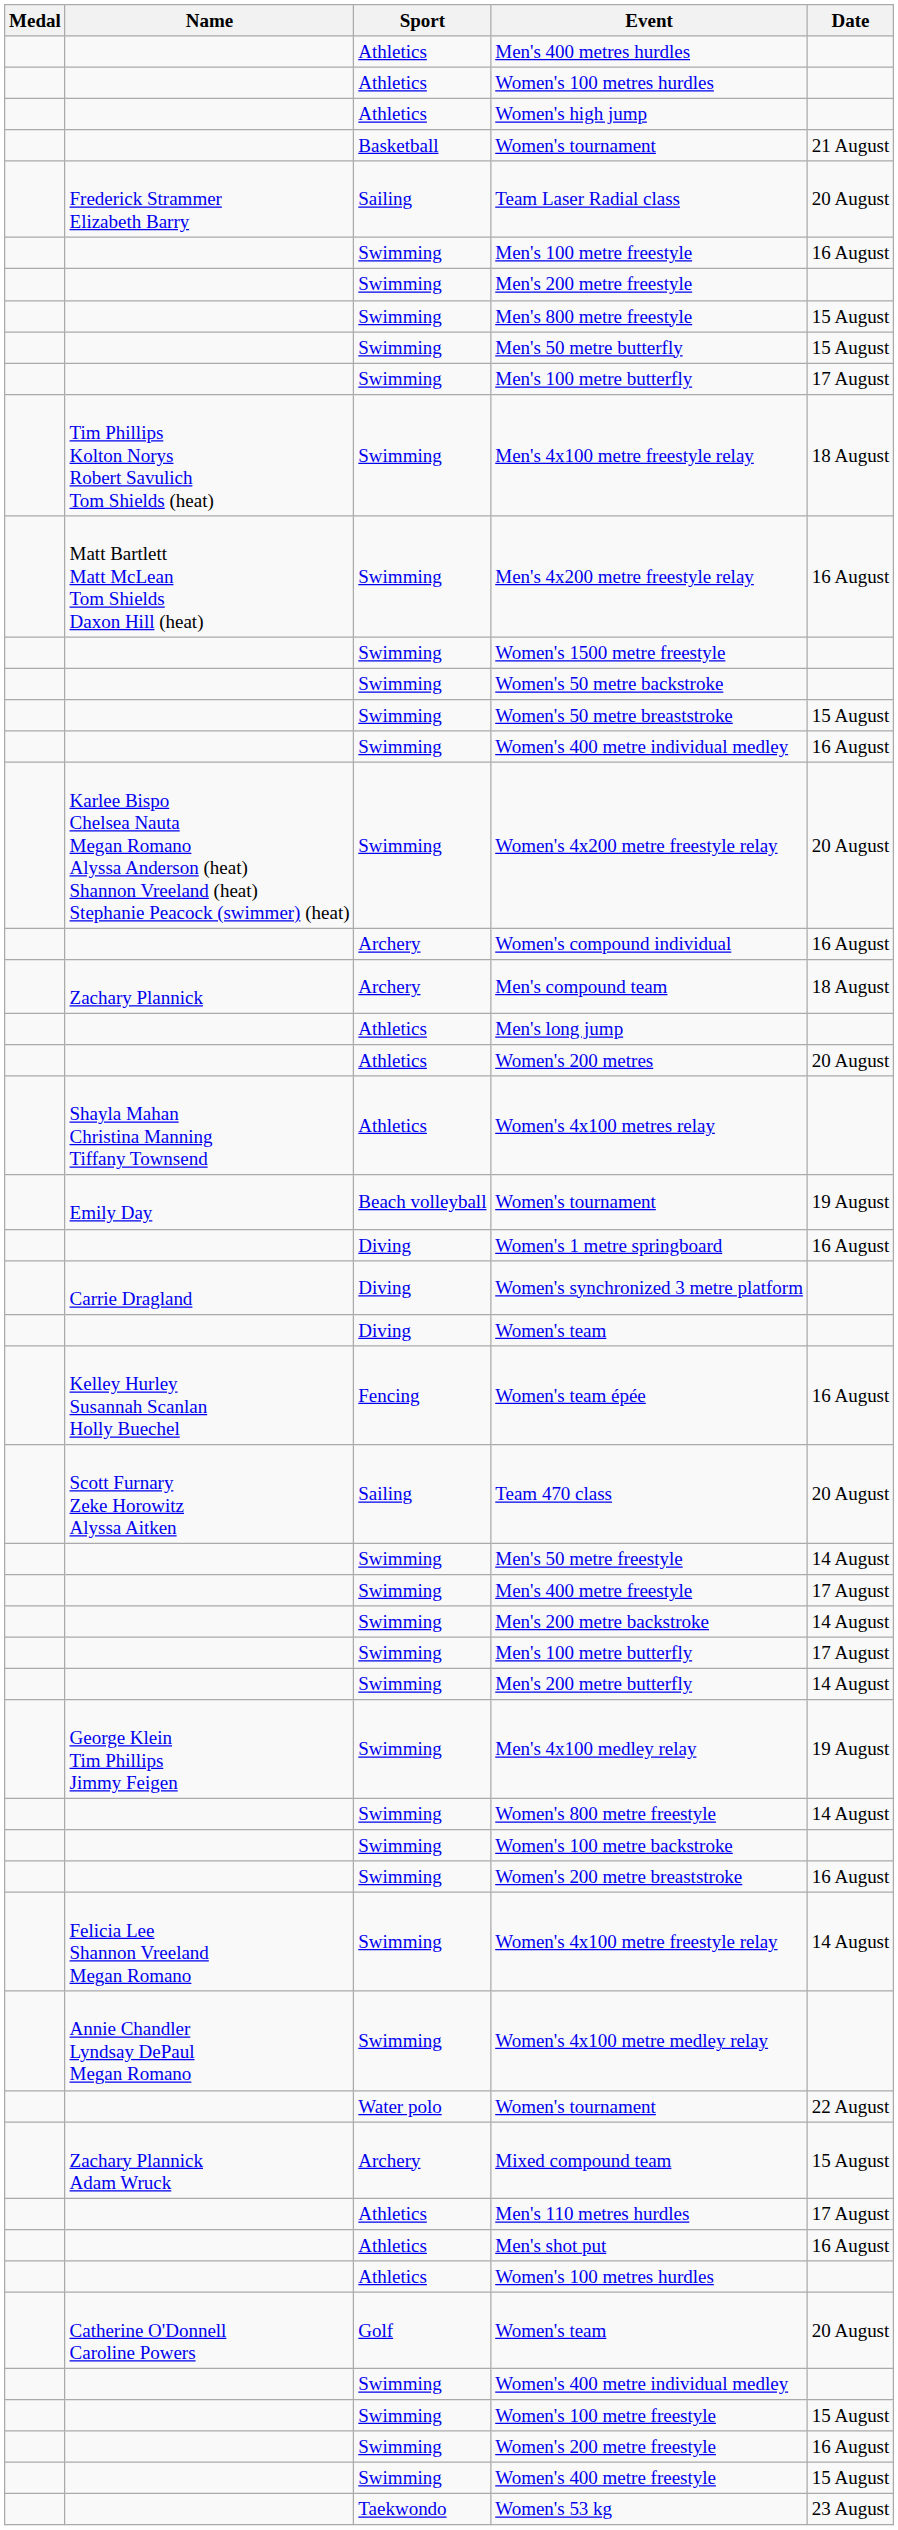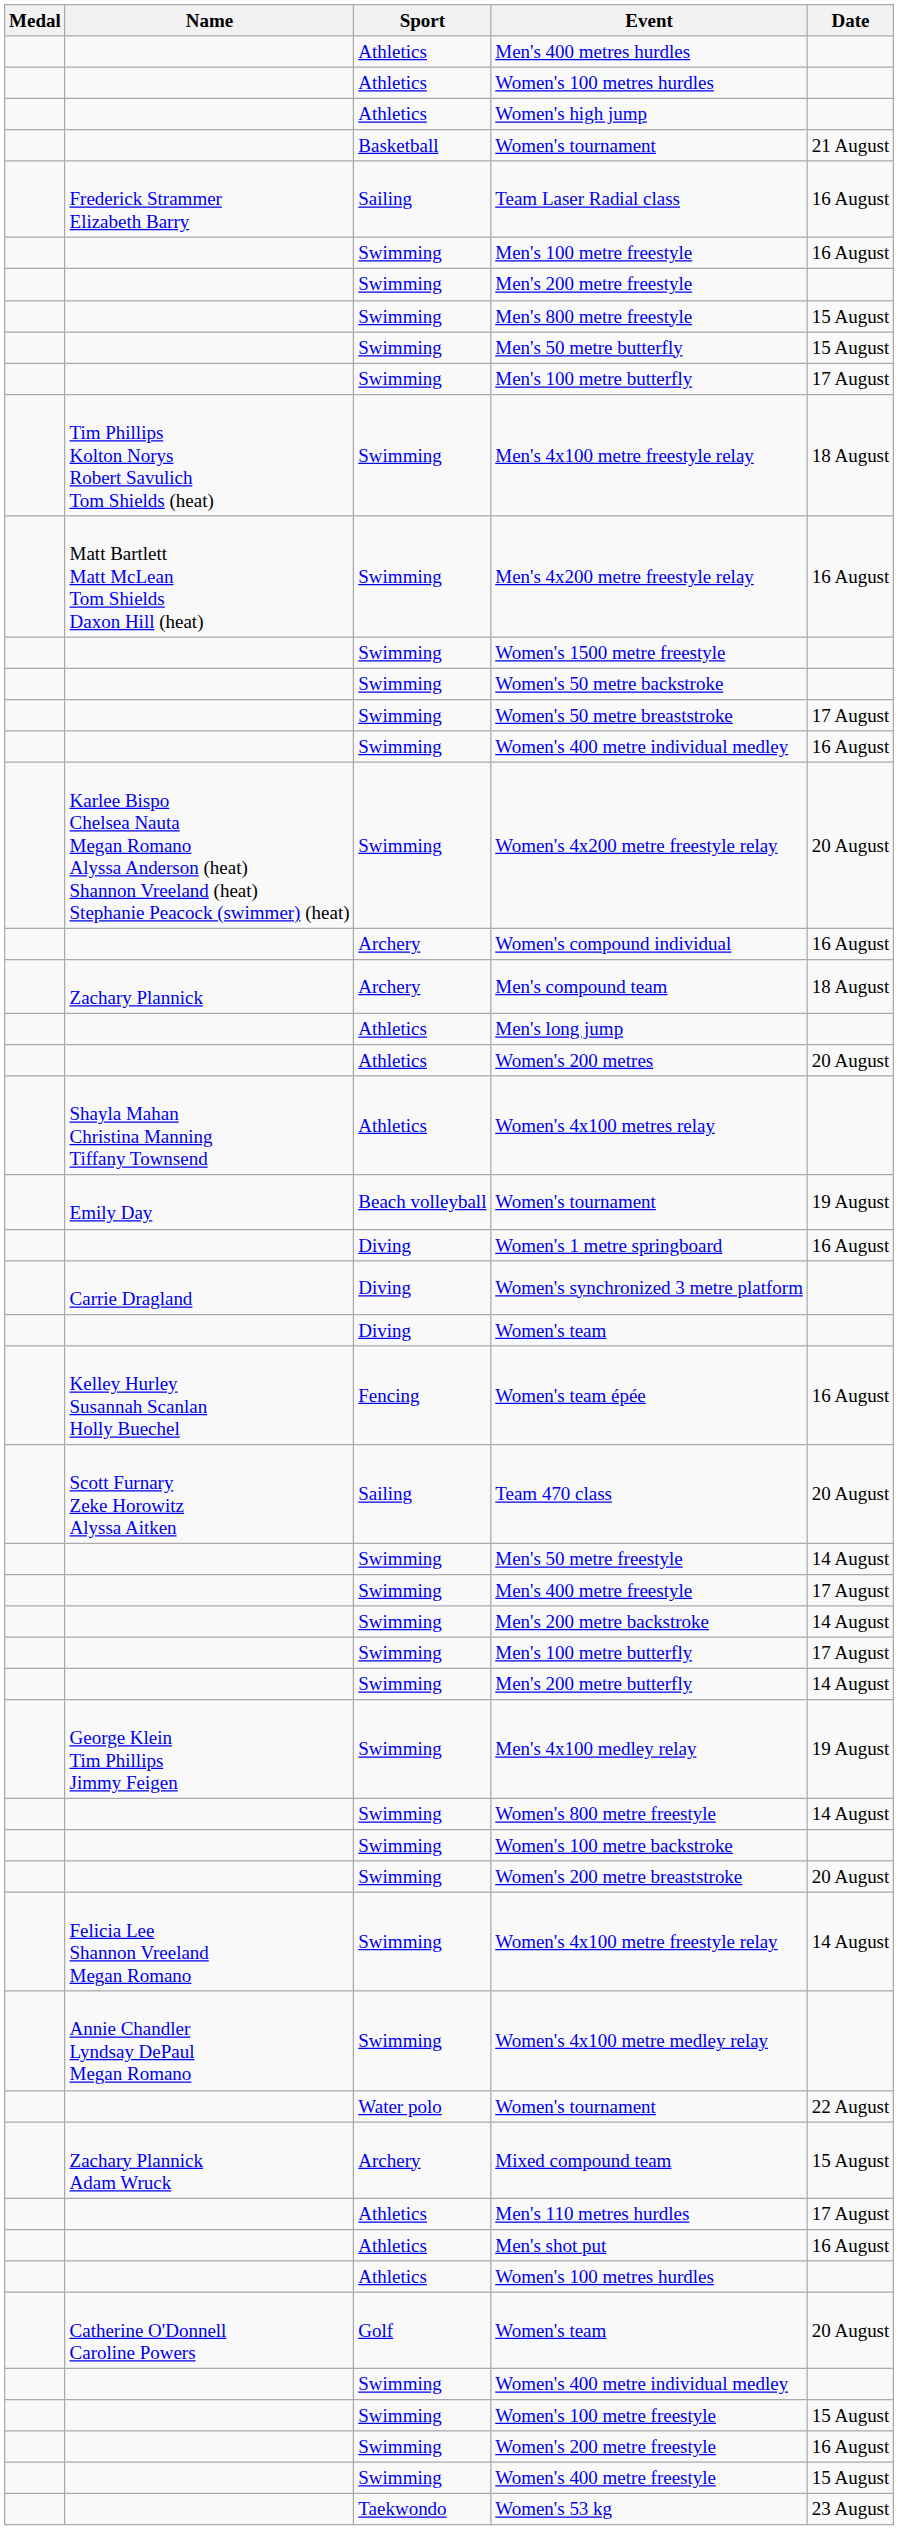 <table class="wikitable sortable" border="1" style="font-size:95%">
 <tr>
 <th>Medal</th>
 <th>Name</th>
 <th>Sport</th>
 <th>Event</th>
 <th>Date</th>
 </tr>
 <tr>
 <td></td>
 <td></td>
 <td><a href='#'>Athletics</a></td>
 <td><a href='#'>Men's 400 metres hurdles</a></td>
 <td></td>
 </tr>
 <tr>
 <td></td>
 <td></td>
 <td><a href='#'>Athletics</a></td>
 <td><a href='#'>Women's 100 metres hurdles</a></td>
 <td></td>
 </tr>
 <tr>
 <td></td>
 <td></td>
 <td><a href='#'>Athletics</a></td>
 <td><a href='#'>Women's high jump</a></td>
 <td></td>
 </tr>
 <tr>
 <td></td>
 <td><br></td>
 <td><a href='#'>Basketball</a></td>
 <td><a href='#'>Women's tournament</a></td>
 <td>21 August</td>
 </tr>
 <tr>
 <td></td>
 <td> <br> <a href='#'>Frederick Strammer</a> <br> <a href='#'>Elizabeth Barry</a></td>
 <td><a href='#'>Sailing</a></td>
 <td><a href='#'>Team Laser Radial class</a></td>
-<td>20 August</td>
+<td>16 August</td>
 </tr>
 <tr>
 <td></td>
 <td></td>
 <td><a href='#'>Swimming</a></td>
 <td><a href='#'>Men's 100 metre freestyle</a></td>
 <td>16 August</td>
 </tr>
 <tr>
 <td></td>
 <td></td>
 <td><a href='#'>Swimming</a></td>
 <td><a href='#'>Men's 200 metre freestyle</a></td>
 <td></td>
 </tr>
 <tr>
 <td></td>
 <td></td>
 <td><a href='#'>Swimming</a></td>
 <td><a href='#'>Men's 800 metre freestyle</a></td>
 <td>15 August</td>
 </tr>
 <tr>
 <td></td>
 <td></td>
 <td><a href='#'>Swimming</a></td>
 <td><a href='#'>Men's 50 metre butterfly</a></td>
 <td>15 August</td>
 </tr>
 <tr>
 <td></td>
 <td></td>
 <td><a href='#'>Swimming</a></td>
 <td><a href='#'>Men's 100 metre butterfly</a></td>
 <td>17 August</td>
 </tr>
 <tr>
 <td></td>
 <td> <br> <a href='#'>Tim Phillips</a> <br> <a href='#'>Kolton Norys</a> <br> <a href='#'>Robert Savulich</a> <br> <a href='#'>Tom Shields</a> (heat)</td>
 <td><a href='#'>Swimming</a></td>
 <td><a href='#'>Men's 4x100 metre freestyle relay</a></td>
 <td>18 August</td>
 </tr>
 <tr>
 <td></td>
 <td> <br> Matt Bartlett <br> <a href='#'>Matt McLean</a> <br> <a href='#'>Tom Shields</a> <br> <a href='#'>Daxon Hill</a> (heat)</td>
 <td><a href='#'>Swimming</a></td>
 <td><a href='#'>Men's 4x200 metre freestyle relay</a></td>
 <td>16 August</td>
 </tr>
 <tr>
 <td></td>
 <td></td>
 <td><a href='#'>Swimming</a></td>
 <td><a href='#'>Women's 1500 metre freestyle</a></td>
 <td></td>
 </tr>
 <tr>
 <td></td>
 <td></td>
 <td><a href='#'>Swimming</a></td>
 <td><a href='#'>Women's 50 metre backstroke</a></td>
 <td></td>
 </tr>
 <tr>
 <td></td>
 <td></td>
 <td><a href='#'>Swimming</a></td>
 <td><a href='#'>Women's 50 metre breaststroke</a></td>
-<td>15 August</td>
+<td>17 August</td>
 </tr>
 <tr>
 <td></td>
 <td></td>
 <td><a href='#'>Swimming</a></td>
 <td><a href='#'>Women's 400 metre individual medley</a></td>
 <td>16 August</td>
 </tr>
 <tr>
 <td></td>
 <td><br><a href='#'>Karlee Bispo</a><br><a href='#'>Chelsea Nauta</a><br><a href='#'>Megan Romano</a><br><a href='#'>Alyssa Anderson</a> (heat)<br><a href='#'>Shannon Vreeland</a> (heat)<br><a href='#'>Stephanie Peacock (swimmer)</a> (heat)</td>
 <td><a href='#'>Swimming</a></td>
 <td><a href='#'>Women's 4x200 metre freestyle relay</a></td>
 <td>20 August</td>
 </tr>
 <tr>
 <td></td>
 <td></td>
 <td><a href='#'>Archery</a></td>
 <td><a href='#'>Women's compound individual</a></td>
 <td>16 August</td>
 </tr>
 <tr>
 <td></td>
 <td> <br> <a href='#'>Zachary Plannick</a></td>
 <td><a href='#'>Archery</a></td>
 <td><a href='#'>Men's compound team</a></td>
 <td>18 August</td>
 </tr>
 <tr>
 <td></td>
 <td></td>
 <td><a href='#'>Athletics</a></td>
 <td><a href='#'>Men's long jump</a></td>
 <td></td>
 </tr>
 <tr>
 <td></td>
 <td></td>
 <td><a href='#'>Athletics</a></td>
 <td><a href='#'>Women's 200 metres</a></td>
 <td>20 August</td>
 </tr>
 <tr>
 <td></td>
 <td> <br> <a href='#'>Shayla Mahan</a> <br> <a href='#'>Christina Manning</a> <br> <a href='#'>Tiffany Townsend</a></td>
 <td><a href='#'>Athletics</a></td>
 <td><a href='#'>Women's 4x100 metres relay</a></td>
 <td></td>
 </tr>
 <tr>
 <td></td>
 <td> <br> <a href='#'>Emily Day</a></td>
 <td><a href='#'>Beach volleyball</a></td>
 <td><a href='#'>Women's tournament</a></td>
 <td>19 August</td>
 </tr>
 <tr>
 <td></td>
 <td></td>
 <td><a href='#'>Diving</a></td>
 <td><a href='#'>Women's 1 metre springboard</a></td>
 <td>16 August</td>
 </tr>
 <tr>
 <td></td>
 <td> <br> <a href='#'>Carrie Dragland</a></td>
 <td><a href='#'>Diving</a></td>
 <td><a href='#'>Women's synchronized 3 metre platform</a></td>
 <td></td>
 </tr>
 <tr>
 <td></td>
 <td></td>
 <td><a href='#'>Diving</a></td>
 <td><a href='#'>Women's team</a></td>
 <td></td>
 </tr>
 <tr>
 <td></td>
 <td> <br> <a href='#'>Kelley Hurley</a> <br> <a href='#'>Susannah Scanlan</a> <br> <a href='#'>Holly Buechel</a></td>
 <td><a href='#'>Fencing</a></td>
 <td><a href='#'>Women's team épée</a></td>
 <td>16 August</td>
 </tr>
 <tr>
 <td></td>
 <td> <br> <a href='#'>Scott Furnary</a> <br> <a href='#'>Zeke Horowitz</a> <br> <a href='#'>Alyssa Aitken</a></td>
 <td><a href='#'>Sailing</a></td>
 <td><a href='#'>Team 470 class</a></td>
 <td>20 August</td>
 </tr>
 <tr>
 <td></td>
 <td></td>
 <td><a href='#'>Swimming</a></td>
 <td><a href='#'>Men's 50 metre freestyle</a></td>
 <td>14 August</td>
 </tr>
 <tr>
 <td></td>
 <td></td>
 <td><a href='#'>Swimming</a></td>
 <td><a href='#'>Men's 400 metre freestyle</a></td>
 <td>17 August</td>
 </tr>
 <tr>
 <td></td>
 <td></td>
 <td><a href='#'>Swimming</a></td>
 <td><a href='#'>Men's 200 metre backstroke</a></td>
 <td>14 August</td>
 </tr>
 <tr>
 <td></td>
 <td></td>
 <td><a href='#'>Swimming</a></td>
 <td><a href='#'>Men's 100 metre butterfly</a></td>
 <td>17 August</td>
 </tr>
 <tr>
 <td></td>
 <td></td>
 <td><a href='#'>Swimming</a></td>
 <td><a href='#'>Men's 200 metre butterfly</a></td>
 <td>14 August</td>
 </tr>
 <tr>
 <td></td>
 <td> <br> <a href='#'>George Klein</a> <br> <a href='#'>Tim Phillips</a> <br> <a href='#'>Jimmy Feigen</a></td>
 <td><a href='#'>Swimming</a></td>
 <td><a href='#'>Men's 4x100 medley relay</a></td>
 <td>19 August</td>
 </tr>
 <tr>
 <td></td>
 <td></td>
 <td><a href='#'>Swimming</a></td>
 <td><a href='#'>Women's 800 metre freestyle</a></td>
 <td>14 August</td>
 </tr>
 <tr>
 <td></td>
 <td></td>
 <td><a href='#'>Swimming</a></td>
 <td><a href='#'>Women's 100 metre backstroke</a></td>
 <td></td>
 </tr>
 <tr>
 <td></td>
 <td></td>
 <td><a href='#'>Swimming</a></td>
 <td><a href='#'>Women's 200 metre breaststroke</a></td>
-<td>16 August</td>
+<td>20 August</td>
 </tr>
 <tr>
 <td></td>
 <td> <br> <a href='#'>Felicia Lee</a> <br> <a href='#'>Shannon Vreeland</a> <br> <a href='#'>Megan Romano</a></td>
 <td><a href='#'>Swimming</a></td>
 <td><a href='#'>Women's 4x100 metre freestyle relay</a></td>
 <td>14 August</td>
 </tr>
 <tr>
 <td></td>
 <td> <br> <a href='#'>Annie Chandler</a> <br> <a href='#'>Lyndsay DePaul</a> <br> <a href='#'>Megan Romano</a></td>
 <td><a href='#'>Swimming</a></td>
 <td><a href='#'>Women's 4x100 metre medley relay</a></td>
 <td></td>
 </tr>
 <tr>
 <td></td>
 <td><br></td>
 <td><a href='#'>Water polo</a></td>
 <td><a href='#'>Women's tournament</a></td>
 <td>22 August</td>
 </tr>
 <tr>
 <td></td>
 <td> <br> <a href='#'>Zachary Plannick</a> <br> <a href='#'>Adam Wruck</a></td>
 <td><a href='#'>Archery</a></td>
 <td><a href='#'>Mixed compound team</a></td>
 <td>15 August</td>
 </tr>
 <tr>
 <td></td>
 <td></td>
 <td><a href='#'>Athletics</a></td>
 <td><a href='#'>Men's 110 metres hurdles</a></td>
 <td>17 August</td>
 </tr>
 <tr>
 <td></td>
 <td></td>
 <td><a href='#'>Athletics</a></td>
 <td><a href='#'>Men's shot put</a></td>
 <td>16 August</td>
 </tr>
 <tr>
 <td></td>
 <td></td>
 <td><a href='#'>Athletics</a></td>
 <td><a href='#'>Women's 100 metres hurdles</a></td>
 <td></td>
 </tr>
 <tr>
 <td></td>
 <td> <br> <a href='#'>Catherine O'Donnell</a> <br> <a href='#'>Caroline Powers</a></td>
 <td><a href='#'>Golf</a></td>
 <td><a href='#'>Women's team</a></td>
 <td>20 August</td>
 </tr>
 <tr>
 <td></td>
 <td></td>
 <td><a href='#'>Swimming</a></td>
 <td><a href='#'>Women's 400 metre individual medley</a></td>
 <td></td>
 </tr>
 <tr>
 <td></td>
 <td></td>
 <td><a href='#'>Swimming</a></td>
 <td><a href='#'>Women's 100 metre freestyle</a></td>
 <td>15 August</td>
 </tr>
 <tr>
 <td></td>
 <td></td>
 <td><a href='#'>Swimming</a></td>
 <td><a href='#'>Women's 200 metre freestyle</a></td>
 <td>16 August</td>
 </tr>
 <tr>
 <td></td>
 <td></td>
 <td><a href='#'>Swimming</a></td>
 <td><a href='#'>Women's 400 metre freestyle</a></td>
 <td>15 August</td>
 </tr>
 <tr>
 <td></td>
 <td></td>
 <td><a href='#'>Taekwondo</a></td>
 <td><a href='#'>Women's 53 kg</a></td>
 <td>23 August<br></td>
 </tr>
 </table>
